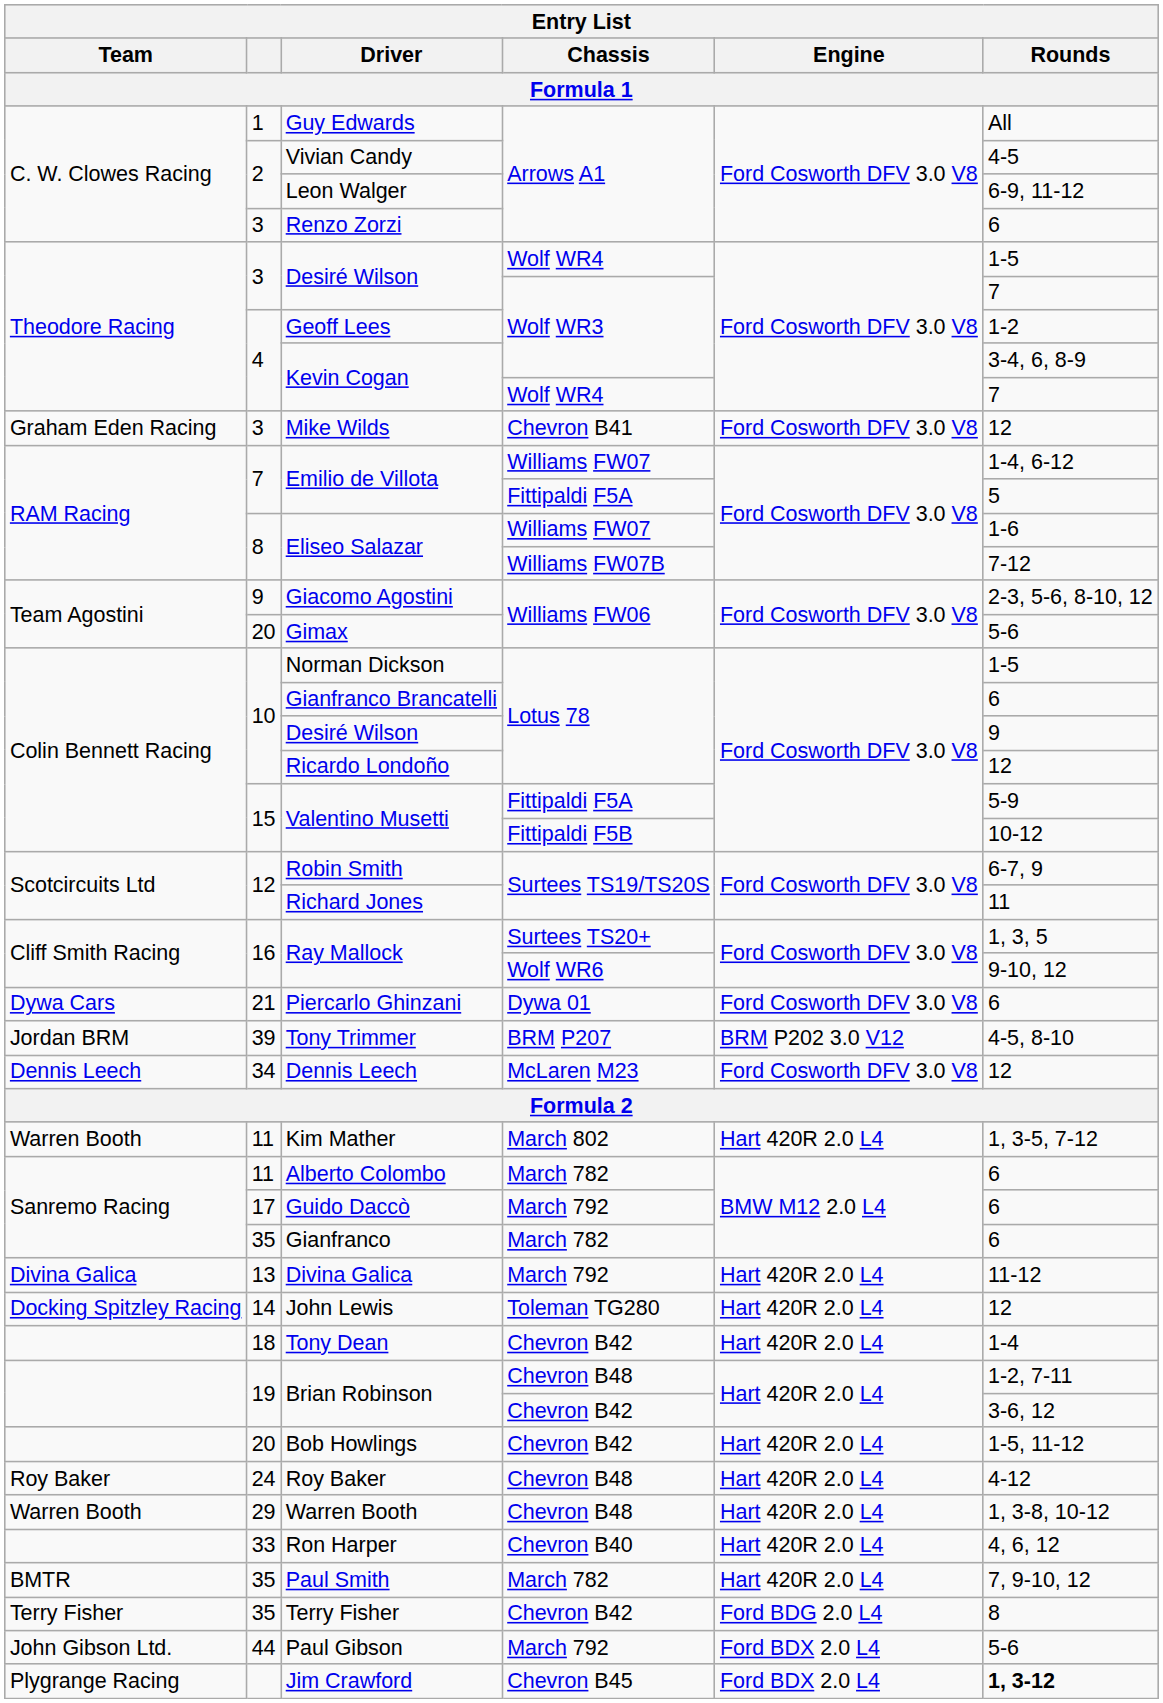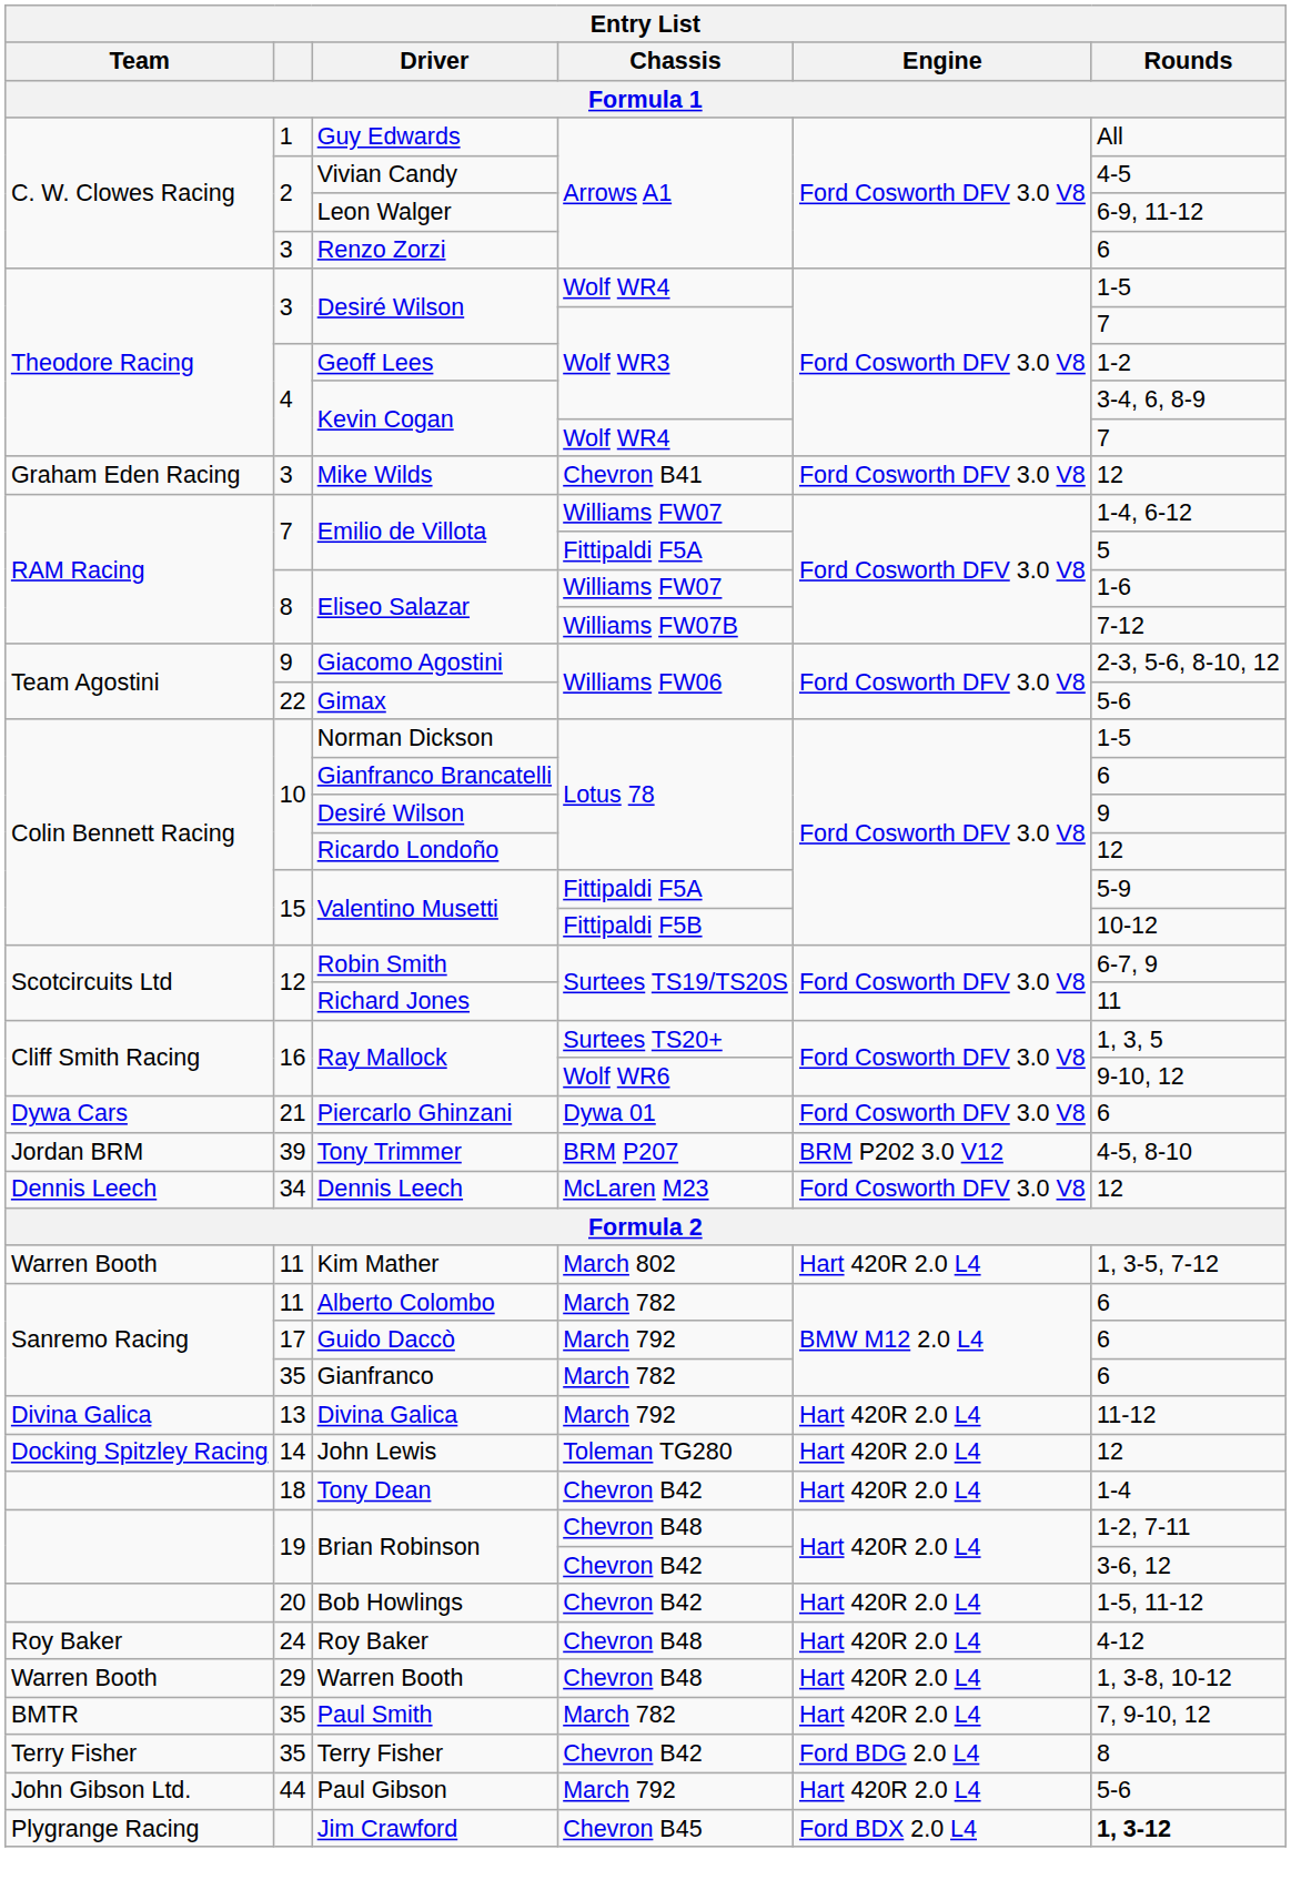 <table class="wikitable" style="font-size: 85%;">
 <tr>
 <th colspan=6>Entry List</th>
 </tr>
 <tr>
 <th>Team</th>
 <th></th>
 <th>Driver</th>
 <th>Chassis</th>
 <th>Engine</th>
 <th>Rounds</th>
 </tr>
 <tr>
 <th colspan="6"><a href='#'>Formula 1</a></th>
 </tr>
 <tr>
 <td rowspan=4> C. W. Clowes Racing</td>
 <td>1</td>
 <td> <a href='#'>Guy Edwards</a></td>
 <td rowspan=4><a href='#'>Arrows</a> <a href='#'>A1</a></td>
 <td rowspan=4><a href='#'>Ford Cosworth DFV</a> 3.0 <a href='#'>V8</a></td>
 <td>All</td>
 </tr>
 <tr>
 <td rowspan=2>2</td>
 <td> Vivian Candy</td>
 <td>4-5</td>
 </tr>
 <tr>
 <td> Leon Walger</td>
 <td>6-9, 11-12</td>
 </tr>
 <tr>
 <td>3</td>
 <td> <a href='#'>Renzo Zorzi</a></td>
 <td>6</td>
 </tr>
 <tr>
 <td rowspan=5> <a href='#'>Theodore Racing</a></td>
 <td rowspan=2>3</td>
 <td rowspan=2> <a href='#'>Desiré Wilson</a></td>
 <td><a href='#'>Wolf</a> <a href='#'>WR4</a></td>
 <td rowspan=5><a href='#'>Ford Cosworth DFV</a> 3.0 <a href='#'>V8</a></td>
 <td>1-5</td>
 </tr>
 <tr>
 <td rowspan=3><a href='#'>Wolf</a> <a href='#'>WR3</a></td>
 <td>7</td>
 </tr>
 <tr>
 <td rowspan=3>4</td>
 <td> <a href='#'>Geoff Lees</a></td>
 <td>1-2</td>
 </tr>
 <tr>
 <td rowspan=2> <a href='#'>Kevin Cogan</a></td>
 <td>3-4, 6, 8-9</td>
 </tr>
 <tr>
 <td><a href='#'>Wolf</a> <a href='#'>WR4</a></td>
 <td>7</td>
 </tr>
 <tr>
 <td> Graham Eden Racing</td>
 <td>3</td>
 <td> <a href='#'>Mike Wilds</a></td>
 <td><a href='#'>Chevron</a> B41</td>
 <td><a href='#'>Ford Cosworth DFV</a> 3.0 <a href='#'>V8</a></td>
 <td>12</td>
 </tr>
 <tr>
 <td rowspan=4> <a href='#'>RAM Racing</a></td>
 <td rowspan=2>7</td>
 <td rowspan=2> <a href='#'>Emilio de Villota</a></td>
 <td><a href='#'>Williams</a> <a href='#'>FW07</a></td>
 <td rowspan=4><a href='#'>Ford Cosworth DFV</a> 3.0 <a href='#'>V8</a></td>
 <td>1-4, 6-12</td>
 </tr>
 <tr>
 <td><a href='#'>Fittipaldi</a> <a href='#'>F5A</a></td>
 <td>5</td>
 </tr>
 <tr>
 <td rowspan=2>8</td>
 <td rowspan=2> <a href='#'>Eliseo Salazar</a></td>
 <td><a href='#'>Williams</a> <a href='#'>FW07</a></td>
 <td>1-6</td>
 </tr>
 <tr>
 <td><a href='#'>Williams</a> <a href='#'>FW07B</a></td>
 <td>7-12</td>
 </tr>
 <tr>
 <td rowspan=2> Team Agostini</td>
 <td>9</td>
 <td> <a href='#'>Giacomo Agostini</a></td>
 <td rowspan=2><a href='#'>Williams</a> <a href='#'>FW06</a></td>
 <td rowspan=2><a href='#'>Ford Cosworth DFV</a> 3.0 <a href='#'>V8</a></td>
 <td>2-3, 5-6, 8-10, 12</td>
 </tr>
 <tr>
-<td>20</td>
+<td>22</td>
 <td> <a href='#'>Gimax</a></td>
 <td>5-6</td>
 </tr>
 <tr>
 <td rowspan=6> Colin Bennett Racing</td>
 <td rowspan=4>10</td>
 <td> Norman Dickson</td>
 <td rowspan=4><a href='#'>Lotus</a> <a href='#'>78</a></td>
 <td rowspan=6><a href='#'>Ford Cosworth DFV</a> 3.0 <a href='#'>V8</a></td>
 <td>1-5</td>
 </tr>
 <tr>
 <td> <a href='#'>Gianfranco Brancatelli</a></td>
 <td>6</td>
 </tr>
 <tr>
 <td> <a href='#'>Desiré Wilson</a></td>
 <td>9</td>
 </tr>
 <tr>
 <td> <a href='#'>Ricardo Londoño</a></td>
 <td>12</td>
 </tr>
 <tr>
 <td rowspan=2>15</td>
 <td rowspan=2> <a href='#'>Valentino Musetti</a></td>
 <td><a href='#'>Fittipaldi</a> <a href='#'>F5A</a></td>
 <td>5-9</td>
 </tr>
 <tr>
 <td><a href='#'>Fittipaldi</a> <a href='#'>F5B</a></td>
 <td>10-12</td>
 </tr>
 <tr>
 <td rowspan=2> Scotcircuits Ltd</td>
 <td rowspan=2>12</td>
 <td> <a href='#'>Robin Smith</a></td>
 <td rowspan=2><a href='#'>Surtees</a> <a href='#'>TS19/TS20S</a></td>
 <td rowspan=2><a href='#'>Ford Cosworth DFV</a> 3.0 <a href='#'>V8</a></td>
 <td>6-7, 9</td>
 </tr>
 <tr>
 <td> <a href='#'>Richard Jones</a></td>
 <td>11</td>
 </tr>
 <tr>
 <td rowspan=2> Cliff Smith Racing</td>
 <td rowspan=2>16</td>
 <td rowspan=2> <a href='#'>Ray Mallock</a></td>
 <td><a href='#'>Surtees</a> <a href='#'>TS20+</a></td>
 <td rowspan=2><a href='#'>Ford Cosworth DFV</a> 3.0 <a href='#'>V8</a></td>
 <td>1, 3, 5</td>
 </tr>
 <tr>
 <td><a href='#'>Wolf</a> <a href='#'>WR6</a></td>
 <td>9-10, 12</td>
 </tr>
 <tr>
 <td> <a href='#'>Dywa Cars</a></td>
 <td>21</td>
 <td> <a href='#'>Piercarlo Ghinzani</a></td>
 <td><a href='#'>Dywa 01</a></td>
 <td><a href='#'>Ford Cosworth DFV</a> 3.0 <a href='#'>V8</a></td>
 <td>6</td>
 </tr>
 <tr>
 <td> Jordan BRM</td>
 <td>39</td>
 <td> <a href='#'>Tony Trimmer</a></td>
 <td><a href='#'>BRM</a> <a href='#'>P207</a></td>
 <td><a href='#'>BRM</a> P202 3.0 <a href='#'>V12</a></td>
 <td>4-5, 8-10</td>
 </tr>
 <tr>
 <td> <a href='#'>Dennis Leech</a></td>
 <td>34</td>
 <td> <a href='#'>Dennis Leech</a></td>
 <td><a href='#'>McLaren</a> <a href='#'>M23</a></td>
 <td><a href='#'>Ford Cosworth DFV</a> 3.0 <a href='#'>V8</a></td>
 <td>12</td>
 </tr>
 <tr>
 <th colspan="6"><a href='#'>Formula 2</a></th>
 </tr>
 <tr>
 <td> Warren Booth</td>
 <td>11</td>
 <td> Kim Mather</td>
 <td><a href='#'>March</a> 802</td>
 <td><a href='#'>Hart</a> 420R 2.0 <a href='#'>L4</a></td>
 <td>1, 3-5, 7-12</td>
 </tr>
 <tr>
 <td rowspan=3> Sanremo Racing</td>
 <td>11</td>
 <td> <a href='#'>Alberto Colombo</a></td>
 <td><a href='#'>March</a> 782</td>
 <td rowspan=3><a href='#'>BMW M12</a> 2.0 <a href='#'>L4</a></td>
 <td>6</td>
 </tr>
 <tr>
 <td>17</td>
 <td> <a href='#'>Guido Daccò</a></td>
 <td><a href='#'>March</a> 792</td>
 <td>6</td>
 </tr>
 <tr>
 <td>35</td>
 <td> Gianfranco</td>
 <td><a href='#'>March</a> 782</td>
 <td>6</td>
 </tr>
 <tr>
 <td> <a href='#'>Divina Galica</a></td>
 <td>13</td>
 <td> <a href='#'>Divina Galica</a></td>
 <td><a href='#'>March</a> 792</td>
 <td><a href='#'>Hart</a> 420R 2.0 <a href='#'>L4</a></td>
 <td>11-12</td>
 </tr>
 <tr>
 <td> <a href='#'>Docking Spitzley Racing</a></td>
 <td>14</td>
 <td> John Lewis</td>
 <td><a href='#'>Toleman</a> TG280</td>
 <td><a href='#'>Hart</a> 420R 2.0 <a href='#'>L4</a></td>
 <td>12</td>
 </tr>
 <tr>
 <td> </td>
 <td>18</td>
 <td> <a href='#'>Tony Dean</a></td>
 <td><a href='#'>Chevron</a> B42</td>
 <td><a href='#'>Hart</a> 420R 2.0 <a href='#'>L4</a></td>
 <td>1-4</td>
 </tr>
 <tr>
 <td rowspan=2> </td>
 <td rowspan=2>19</td>
 <td rowspan=2> Brian Robinson</td>
 <td><a href='#'>Chevron</a> B48</td>
 <td rowspan=2><a href='#'>Hart</a> 420R 2.0 <a href='#'>L4</a></td>
 <td>1-2, 7-11</td>
 </tr>
 <tr>
 <td><a href='#'>Chevron</a> B42</td>
 <td>3-6, 12</td>
 </tr>
 <tr>
 <td> </td>
 <td>20</td>
 <td> Bob Howlings</td>
 <td><a href='#'>Chevron</a> B42</td>
 <td><a href='#'>Hart</a> 420R 2.0 <a href='#'>L4</a></td>
 <td>1-5, 11-12</td>
 </tr>
 <tr>
 <td> Roy Baker</td>
 <td>24</td>
 <td> Roy Baker</td>
 <td><a href='#'>Chevron</a> B48</td>
 <td><a href='#'>Hart</a> 420R 2.0 <a href='#'>L4</a></td>
 <td>4-12</td>
 </tr>
 <tr>
 <td> Warren Booth</td>
 <td>29</td>
 <td> Warren Booth</td>
 <td><a href='#'>Chevron</a> B48</td>
 <td><a href='#'>Hart</a> 420R 2.0 <a href='#'>L4</a></td>
 <td>1, 3-8, 10-12</td>
 </tr>
 <tr>
-<td> </td>
-<td>33</td>
-<td> Ron Harper</td>
-<td><a href='#'>Chevron</a> B40</td>
-<td><a href='#'>Hart</a> 420R 2.0 <a href='#'>L4</a></td>
-<td>4, 6, 12</td>
-</tr>
-<tr>
 <td> BMTR</td>
 <td>35</td>
 <td> <a href='#'>Paul Smith</a></td>
 <td><a href='#'>March</a> 782</td>
 <td><a href='#'>Hart</a> 420R 2.0 <a href='#'>L4</a></td>
 <td>7, 9-10, 12</td>
 </tr>
 <tr>
 <td> Terry Fisher</td>
 <td>35</td>
 <td> Terry Fisher</td>
 <td><a href='#'>Chevron</a> B42</td>
 <td><a href='#'>Ford BDG</a> 2.0 <a href='#'>L4</a></td>
 <td>8</td>
 </tr>
 <tr>
 <td> John Gibson Ltd.</td>
 <td>44</td>
 <td> Paul Gibson</td>
 <td><a href='#'>March</a> 792</td>
-<td><a href='#'>Ford BDX</a> 2.0 <a href='#'>L4</a></td>
+<td><a href='#'>Hart</a> 420R 2.0 <a href='#'>L4</a></td>
 <td>5-6</td>
 </tr>
 <tr>
 <td> Plygrange Racing</td>
 <td></td>
 <td> <a href='#'>Jim Crawford</a></td>
 <td><a href='#'>Chevron</a> B45</td>
 <td><a href='#'>Ford BDX</a> 2.0 <a href='#'>L4</a></td>
 <td><strong>1, 3-12</strong></td>
 </tr>
 </table>
